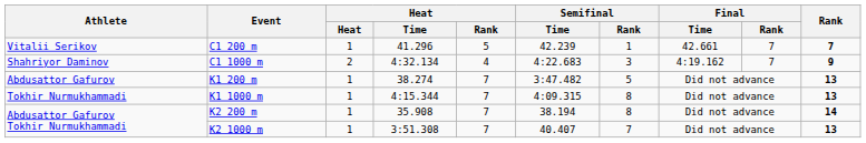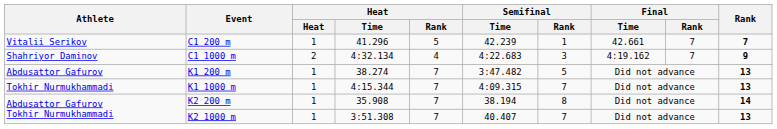 <table class="wikitable" width="80%" style="text-align:center; font-size:90%">
 <tr>
 <th rowspan="2" width="17%">Athlete</th>
 <th rowspan="2" width="10%">Event</th>
 <th colspan="3">Heat</th>
 <th colspan="2">Semifinal</th>
 <th colspan="2">Final</th>
 <th rowspan="2" width="5%">Rank</th>
 </tr>
 <tr>
 <th width="4%">Heat</th>
 <th width="7%">Time</th>
 <th width="5%">Rank</th>
 <th width="7%">Time</th>
 <th width="5%">Rank</th>
 <th width="7%">Time</th>
 <th width="5%">Rank</th>
 </tr>
 <tr>
 <td align="left"><a href='#'>Vitalii Serikov</a></td>
 <td align="left"><a href='#'>C1 200 m</a></td>
 <td>1</td>
 <td>41.296</td>
 <td>5 <strong></strong></td>
 <td>42.239</td>
 <td>1 <strong></strong></td>
 <td>42.661</td>
 <td>7</td>
 <td align=center><strong>7</strong></td>
 </tr>
 <tr>
 <td align="left"><a href='#'>Shahriyor Daminov</a></td>
 <td align="left"><a href='#'>C1 1000 m</a></td>
 <td>2</td>
 <td>4:32.134</td>
 <td>4 <strong></strong></td>
 <td>4:22.683</td>
 <td>3 <strong></strong></td>
 <td>4:19.162</td>
 <td>7</td>
 <td align=center><strong>9</strong></td>
 </tr>
 <tr>
 <td align="left"><a href='#'>Abdusattor Gafurov</a></td>
 <td align="left"><a href='#'>K1 200 m</a></td>
 <td>1</td>
 <td>38.274</td>
 <td>7 <strong></strong></td>
 <td>3:47.482</td>
 <td>5</td>
 <td colspan=2>Did not advance</td>
 <td align=center><strong>13</strong></td>
 </tr>
 <tr>
 <td align="left"><a href='#'>Tokhir Nurmukhammadi</a></td>
 <td align="left"><a href='#'>K1 1000 m</a></td>
 <td>1</td>
 <td>4:15.344</td>
 <td>7 <strong></strong></td>
 <td>4:09.315</td>
-<td>8</td>
+<td>7</td>
 <td colspan=2>Did not advance</td>
 <td align=center><strong>13</strong></td>
 </tr>
 <tr>
 <td rowspan=2; align="left"><a href='#'>Abdusattor Gafurov</a><br><a href='#'>Tokhir Nurmukhammadi</a></td>
 <td align="left"><a href='#'>K2 200 m</a></td>
 <td>1</td>
 <td>35.908</td>
 <td>7 <strong></strong></td>
 <td>38.194</td>
 <td>8</td>
 <td colspan=2>Did not advance</td>
 <td align=center><strong>14</strong></td>
 </tr>
 <tr>
 <td align="left"><a href='#'>K2 1000 m</a></td>
 <td>1</td>
 <td>3:51.308</td>
 <td>7 <strong></strong></td>
 <td>40.407</td>
 <td>7</td>
 <td colspan=2>Did not advance</td>
 <td align=center><strong>13</strong></td>
 </tr>
 </table>
